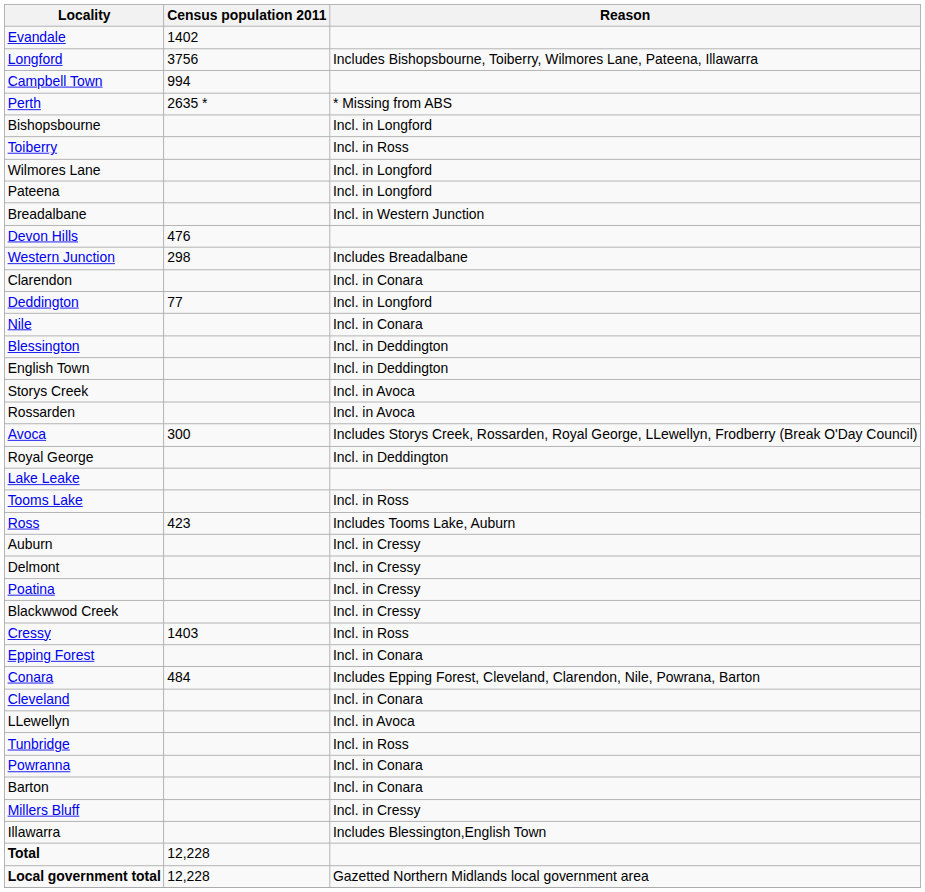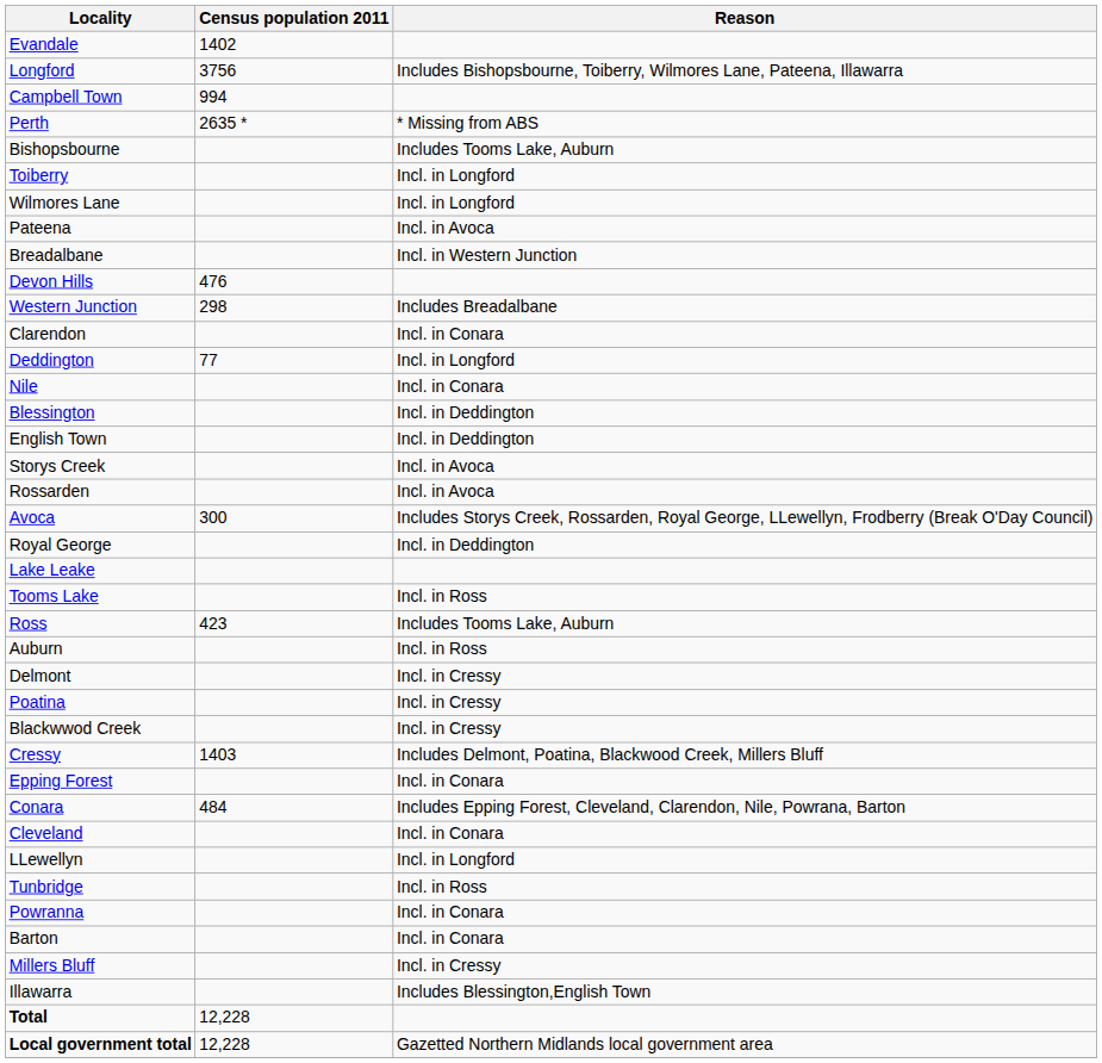 <table class="wikitable">
 <tr>
 <th>Locality</th>
 <th>Census population 2011</th>
 <th>Reason</th>
 </tr>
 <tr>
 <td><a href='#'>Evandale</a></td>
 <td>1402</td>
 <td></td>
 </tr>
 <tr>
 <td><a href='#'>Longford</a></td>
 <td>3756</td>
 <td>Includes Bishopsbourne, Toiberry, Wilmores Lane, Pateena, Illawarra</td>
 </tr>
 <tr>
 <td><a href='#'>Campbell Town</a></td>
 <td>994</td>
 <td></td>
 </tr>
 <tr>
 <td><a href='#'>Perth</a></td>
 <td>2635 *</td>
 <td>* Missing from ABS</td>
 </tr>
 <tr>
 <td>Bishopsbourne</td>
 <td></td>
-<td>Incl. in Longford</td>
+<td>Includes Tooms Lake, Auburn</td>
 </tr>
 <tr>
 <td><a href='#'>Toiberry</a></td>
 <td></td>
-<td>Incl. in Ross</td>
+<td>Incl. in Longford</td>
 </tr>
 <tr>
 <td>Wilmores Lane</td>
 <td></td>
 <td>Incl. in Longford</td>
 </tr>
 <tr>
 <td>Pateena</td>
 <td></td>
-<td>Incl. in Longford</td>
+<td>Incl. in Avoca</td>
 </tr>
 <tr>
 <td>Breadalbane</td>
 <td></td>
 <td>Incl. in Western Junction</td>
 </tr>
 <tr>
 <td><a href='#'>Devon Hills</a></td>
 <td>476</td>
 <td></td>
 </tr>
 <tr>
 <td><a href='#'>Western Junction</a></td>
 <td>298</td>
 <td>Includes Breadalbane</td>
 </tr>
 <tr>
 <td>Clarendon</td>
 <td></td>
 <td>Incl. in Conara</td>
 </tr>
 <tr>
 <td><a href='#'>Deddington</a></td>
 <td>77</td>
 <td>Incl. in Longford</td>
 </tr>
 <tr>
 <td><a href='#'>Nile</a></td>
 <td></td>
 <td>Incl. in Conara</td>
 </tr>
 <tr>
 <td><a href='#'>Blessington</a></td>
 <td></td>
 <td>Incl. in Deddington</td>
 </tr>
 <tr>
 <td>English Town</td>
 <td></td>
 <td>Incl. in Deddington</td>
 </tr>
 <tr>
 <td>Storys Creek</td>
 <td></td>
 <td>Incl. in Avoca</td>
 </tr>
 <tr>
 <td>Rossarden</td>
 <td></td>
 <td>Incl. in Avoca</td>
 </tr>
 <tr>
 <td><a href='#'>Avoca</a></td>
 <td>300</td>
 <td>Includes Storys Creek, Rossarden, Royal George, LLewellyn, Frodberry (Break O'Day Council)</td>
 </tr>
 <tr>
 <td>Royal George</td>
 <td></td>
 <td>Incl. in Deddington</td>
 </tr>
 <tr>
 <td><a href='#'>Lake Leake</a></td>
 <td></td>
 <td></td>
 </tr>
 <tr>
 <td><a href='#'>Tooms Lake</a></td>
 <td></td>
 <td>Incl. in Ross</td>
 </tr>
 <tr>
 <td><a href='#'>Ross</a></td>
 <td>423</td>
 <td>Includes Tooms Lake, Auburn</td>
 </tr>
 <tr>
 <td>Auburn</td>
 <td></td>
-<td>Incl. in Cressy</td>
+<td>Incl. in Ross</td>
 </tr>
 <tr>
 <td>Delmont</td>
 <td></td>
 <td>Incl. in Cressy</td>
 </tr>
 <tr>
 <td><a href='#'>Poatina</a></td>
 <td></td>
 <td>Incl. in Cressy</td>
 </tr>
 <tr>
 <td>Blackwwod Creek</td>
 <td></td>
 <td>Incl. in Cressy</td>
 </tr>
 <tr>
 <td><a href='#'>Cressy</a></td>
 <td>1403</td>
-<td>Incl. in Ross</td>
+<td>Includes Delmont, Poatina, Blackwood Creek, Millers Bluff</td>
 </tr>
 <tr>
 <td><a href='#'>Epping Forest</a></td>
 <td></td>
 <td>Incl. in Conara</td>
 </tr>
 <tr>
 <td><a href='#'>Conara</a></td>
 <td>484</td>
 <td>Includes Epping Forest, Cleveland, Clarendon, Nile, Powrana, Barton</td>
 </tr>
 <tr>
 <td><a href='#'>Cleveland</a></td>
 <td></td>
 <td>Incl. in Conara</td>
 </tr>
 <tr>
 <td>LLewellyn</td>
 <td></td>
-<td>Incl. in Avoca</td>
+<td>Incl. in Longford</td>
 </tr>
 <tr>
 <td><a href='#'>Tunbridge</a></td>
 <td></td>
 <td>Incl. in Ross</td>
 </tr>
 <tr>
 <td><a href='#'>Powranna</a></td>
 <td></td>
 <td>Incl. in Conara</td>
 </tr>
 <tr>
 <td>Barton</td>
 <td></td>
 <td>Incl. in Conara</td>
 </tr>
 <tr>
 <td><a href='#'>Millers Bluff</a></td>
 <td></td>
 <td>Incl. in Cressy</td>
 </tr>
 <tr>
 <td>Illawarra</td>
 <td></td>
 <td>Includes Blessington,English Town</td>
 </tr>
 <tr>
 <td><strong>Total</strong></td>
 <td>12,228</td>
 <td></td>
 </tr>
 <tr>
 <td><strong>Local government total</strong></td>
 <td>12,228</td>
 <td>Gazetted Northern Midlands local government area</td>
 </tr>
 <tr>
 </tr>
 </table>
